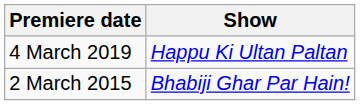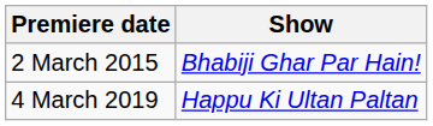 <table class="wikitable">
 <tr>
 <th>Premiere date</th>
 <th>Show</th>
 </tr>
 <tr>
+<td>2 March 2015</td>
+<td><em><a href='#'>Bhabiji Ghar Par Hain!</a></em></td>
+</tr>
+<tr>
 <td>4 March 2019</td>
 <td><em><a href='#'>Happu Ki Ultan Paltan</a></em></td>
 </tr>
-<tr>
-<td>2 March 2015</td>
-<td><em><a href='#'>Bhabiji Ghar Par Hain!</a></em></td>
-</tr>
 </table>
